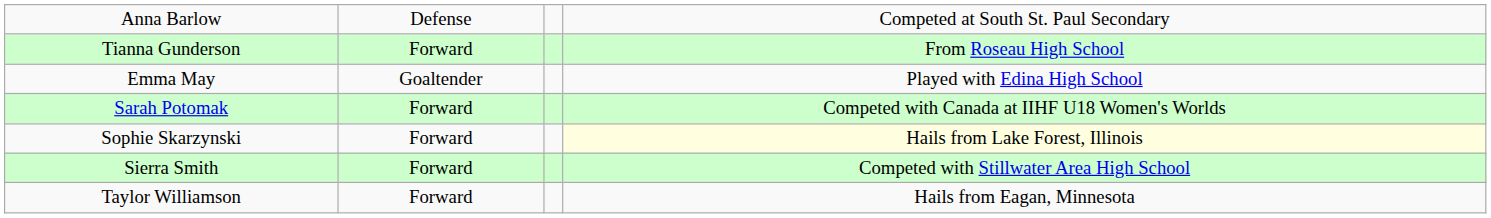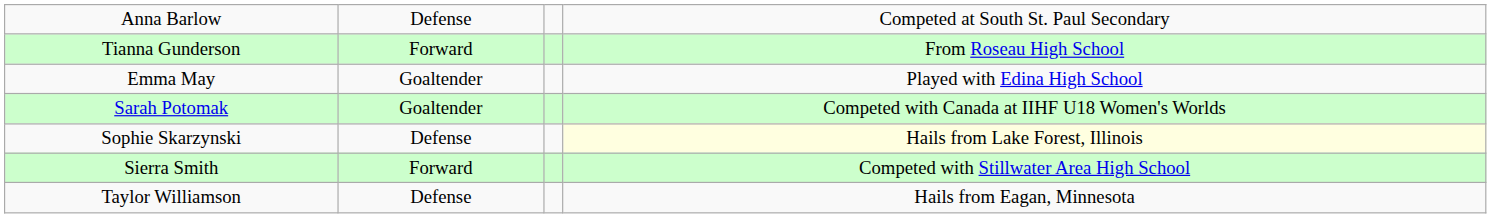 <table class="wikitable" style="width: 80%; text-align:center;">
 <tr>
 <td>Anna Barlow</td>
 <td>Defense</td>
 <td></td>
 <td>Competed at South St. Paul Secondary</td>
 </tr>
 <tr bgcolor="#cfc">
 <td>Tianna Gunderson</td>
 <td>Forward</td>
 <td></td>
 <td>From <a href='#'>Roseau High School</a></td>
 </tr>
 <tr>
 <td>Emma May</td>
 <td>Goaltender</td>
 <td></td>
 <td>Played with <a href='#'>Edina High School</a></td>
 </tr>
 <tr bgcolor="#cfc">
 <td><a href='#'>Sarah Potomak</a></td>
-<td>Forward</td>
+<td>Goaltender</td>
 <td></td>
 <td>Competed with Canada at IIHF U18 Women's Worlds</td>
 </tr>
 <tr>
 <td>Sophie Skarzynski</td>
-<td>Forward</td>
+<td>Defense</td>
 <td></td>
 <td style="background: lightyellow;">Hails from Lake Forest, Illinois</td>
 </tr>
 <tr bgcolor="#cfc">
 <td>Sierra Smith</td>
 <td>Forward</td>
 <td></td>
 <td>Competed with <a href='#'>Stillwater Area High School</a></td>
 </tr>
 <tr>
 <td>Taylor Williamson</td>
-<td>Forward</td>
+<td>Defense</td>
 <td></td>
 <td>Hails from Eagan, Minnesota</td>
 </tr>
 </table>
